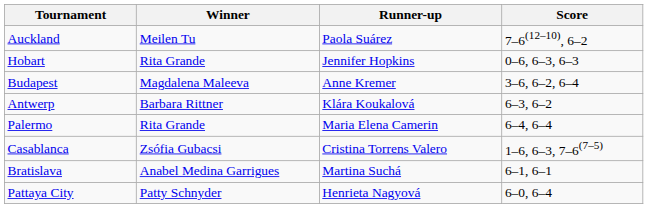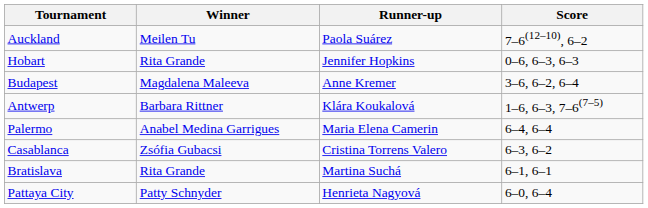 <table class="wikitable">
 <tr style="background:#efefef;">
 <th style="width:150px;">Tournament</th>
 <th style="width:210px;">Winner</th>
 <th style="width:210px;">Runner-up</th>
 <th style="width:160px;">Score</th>
 </tr>
 <tr>
 <td><a href='#'>Auckland</a></td>
 <td> <a href='#'>Meilen Tu</a></td>
 <td> <a href='#'>Paola Suárez</a></td>
 <td>7–6<sup>(12–10)</sup>, 6–2</td>
 </tr>
 <tr>
 <td><a href='#'>Hobart</a></td>
 <td> <a href='#'>Rita Grande</a></td>
 <td> <a href='#'>Jennifer Hopkins</a></td>
 <td>0–6, 6–3, 6–3</td>
 </tr>
 <tr>
 <td><a href='#'>Budapest</a></td>
 <td> <a href='#'>Magdalena Maleeva</a></td>
 <td> <a href='#'>Anne Kremer</a></td>
 <td>3–6, 6–2, 6–4</td>
 </tr>
 <tr>
 <td><a href='#'>Antwerp</a></td>
 <td> <a href='#'>Barbara Rittner</a></td>
 <td> <a href='#'>Klára Koukalová</a></td>
-<td>6–3, 6–2</td>
+<td>1–6, 6–3, 7–6<sup>(7–5)</sup></td>
 </tr>
 <tr>
 <td><a href='#'>Palermo</a></td>
-<td> <a href='#'>Rita Grande</a></td>
+<td> <a href='#'>Anabel Medina Garrigues</a></td>
 <td> <a href='#'>Maria Elena Camerin</a></td>
 <td>6–4, 6–4</td>
 </tr>
 <tr>
 <td><a href='#'>Casablanca</a></td>
 <td> <a href='#'>Zsófia Gubacsi</a></td>
 <td> <a href='#'>Cristina Torrens Valero</a></td>
-<td>1–6, 6–3, 7–6<sup>(7–5)</sup></td>
+<td>6–3, 6–2</td>
 </tr>
 <tr>
 <td><a href='#'>Bratislava</a></td>
-<td> <a href='#'>Anabel Medina Garrigues</a></td>
+<td> <a href='#'>Rita Grande</a></td>
 <td> <a href='#'>Martina Suchá</a></td>
 <td>6–1, 6–1</td>
 </tr>
 <tr>
 <td><a href='#'>Pattaya City</a></td>
 <td> <a href='#'>Patty Schnyder</a></td>
 <td> <a href='#'>Henrieta Nagyová</a></td>
 <td>6–0, 6–4</td>
 </tr>
 </table>
